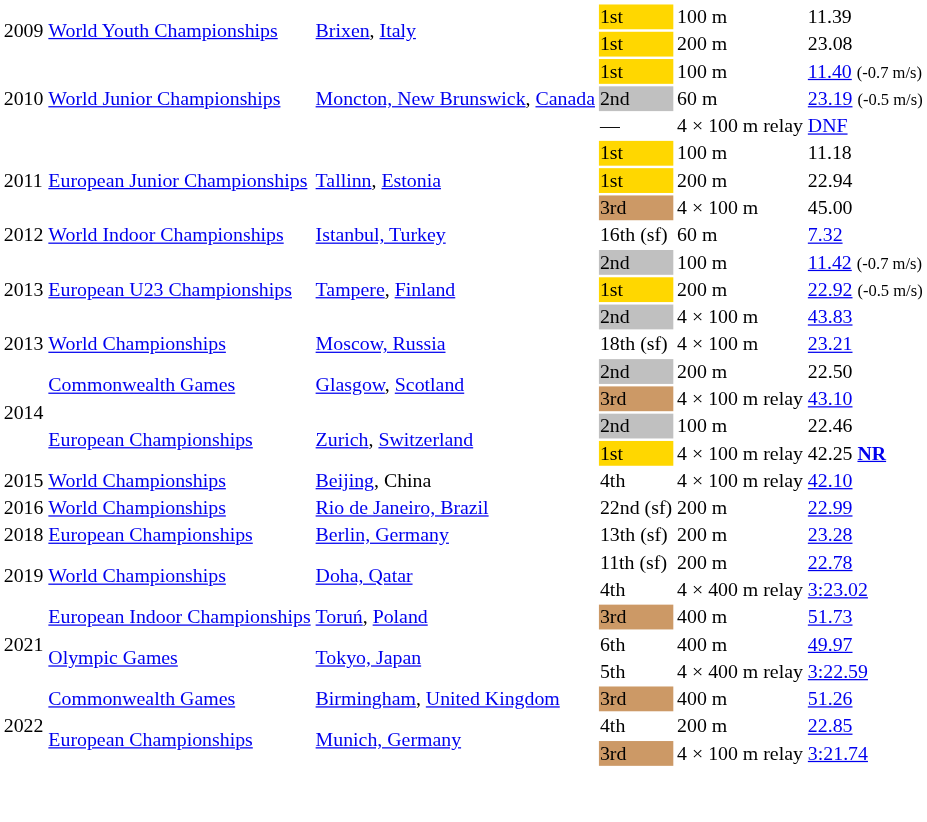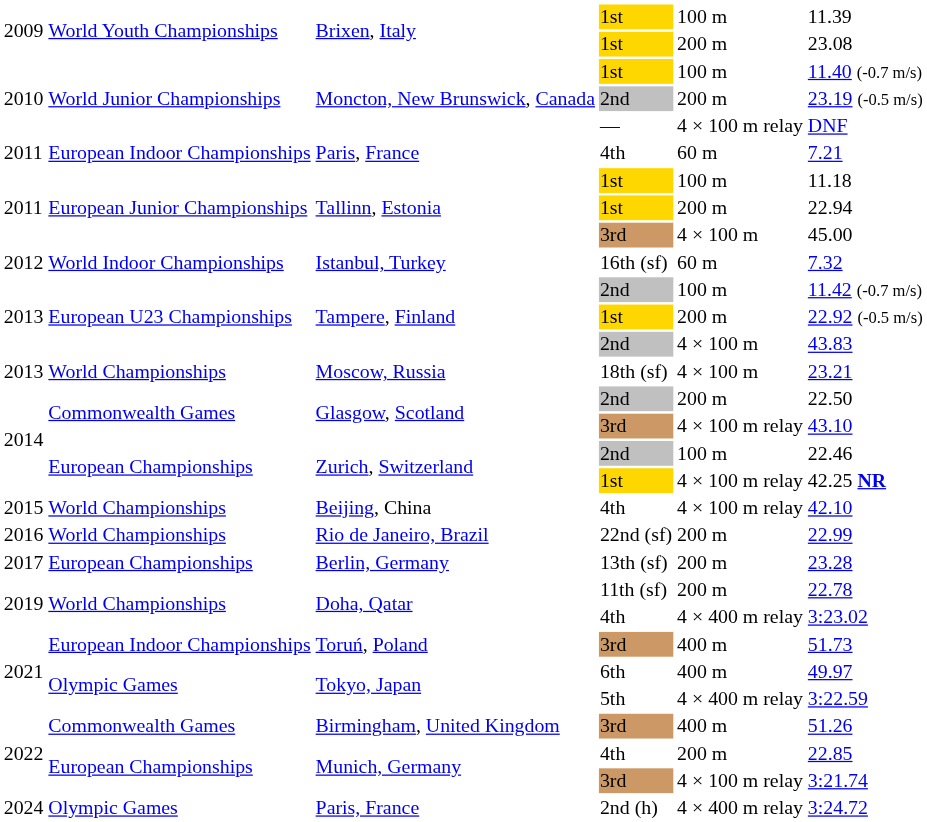 <table>
 <tr>
 <td rowspan=2>2009</td>
 <td rowspan=2><a href='#'>World Youth Championships</a></td>
 <td rowspan=2><a href='#'>Brixen</a>, <a href='#'>Italy</a></td>
 <td bgcolor="gold">1st</td>
 <td>100 m</td>
 <td>11.39</td>
 </tr>
 <tr>
 <td bgcolor="gold">1st</td>
 <td>200 m</td>
 <td>23.08</td>
 </tr>
 <tr>
 <td rowspan=3>2010</td>
 <td rowspan=3><a href='#'>World Junior Championships</a></td>
 <td rowspan=3><a href='#'>Moncton, New Brunswick</a>, <a href='#'>Canada</a></td>
 <td bgcolor=gold>1st</td>
 <td>100 m</td>
 <td><a href='#'>11.40</a> <small>(-0.7 m/s)</small></td>
 </tr>
 <tr>
 <td bgcolor=silver>2nd</td>
-<td>60 m</td>
+<td>200 m</td>
 <td><a href='#'>23.19</a> <small>(-0.5 m/s)</small></td>
 </tr>
 <tr>
 <td>—</td>
 <td>4 × 100 m relay</td>
 <td><a href='#'>DNF</a></td>
+</tr>
+<tr>
+<td>2011</td>
+<td><a href='#'>European Indoor Championships</a></td>
+<td><a href='#'>Paris</a>, <a href='#'>France</a></td>
+<td>4th</td>
+<td>60 m</td>
+<td><a href='#'>7.21</a></td>
 </tr>
 <tr>
 <td rowspan=3>2011</td>
 <td rowspan=3><a href='#'>European Junior Championships</a></td>
 <td rowspan=3><a href='#'>Tallinn</a>, <a href='#'>Estonia</a></td>
 <td bgcolor="gold">1st</td>
 <td>100 m</td>
 <td>11.18</td>
 </tr>
 <tr>
 <td bgcolor="gold">1st</td>
 <td>200 m</td>
 <td>22.94</td>
 </tr>
 <tr>
 <td bgcolor="cc9966">3rd</td>
 <td>4 × 100 m</td>
 <td>45.00</td>
 </tr>
 <tr>
 <td>2012</td>
 <td><a href='#'>World Indoor Championships</a></td>
 <td><a href='#'>Istanbul, Turkey</a></td>
 <td>16th (sf)</td>
 <td>60 m</td>
 <td><a href='#'>7.32</a></td>
 </tr>
 <tr>
 <td rowspan=3>2013</td>
 <td rowspan=3><a href='#'>European U23 Championships</a></td>
 <td rowspan=3><a href='#'>Tampere</a>, <a href='#'>Finland</a></td>
 <td bgcolor="silver">2nd</td>
 <td>100 m</td>
 <td><a href='#'>11.42</a> <small>(-0.7 m/s)</small></td>
 </tr>
 <tr>
 <td bgcolor="gold">1st</td>
 <td>200 m</td>
 <td><a href='#'>22.92</a> <small>(-0.5 m/s)</small></td>
 </tr>
 <tr>
 <td bgcolor="silver">2nd</td>
 <td>4 × 100 m</td>
 <td><a href='#'>43.83</a></td>
 </tr>
 <tr>
 <td>2013</td>
 <td><a href='#'>World Championships</a></td>
 <td><a href='#'>Moscow, Russia</a></td>
 <td>18th (sf)</td>
 <td>4 × 100 m</td>
 <td><a href='#'>23.21</a></td>
 </tr>
 <tr>
 <td rowspan=4>2014</td>
 <td rowspan=2><a href='#'>Commonwealth Games</a></td>
 <td rowspan=2><a href='#'>Glasgow</a>, <a href='#'>Scotland</a></td>
 <td bgcolor="silver">2nd</td>
 <td>200 m</td>
 <td>22.50</td>
 </tr>
 <tr>
 <td bgcolor="#cc9966">3rd</td>
 <td>4 × 100 m relay</td>
 <td><a href='#'>43.10</a></td>
 </tr>
 <tr>
 <td rowspan=2><a href='#'>European Championships</a></td>
 <td rowspan=2><a href='#'>Zurich</a>, <a href='#'>Switzerland</a></td>
 <td bgcolor="silver">2nd</td>
 <td>100 m</td>
 <td>22.46</td>
 </tr>
 <tr>
 <td bgcolor="gold">1st</td>
 <td>4 × 100 m relay</td>
 <td>42.25 <strong><a href='#'>NR</a></strong></td>
 </tr>
 <tr>
 <td>2015</td>
 <td><a href='#'>World Championships</a></td>
 <td><a href='#'>Beijing</a>, China</td>
 <td>4th</td>
 <td>4 × 100 m relay</td>
 <td><a href='#'>42.10</a></td>
 </tr>
 <tr>
 <td>2016</td>
 <td><a href='#'>World Championships</a></td>
 <td><a href='#'>Rio de Janeiro, Brazil</a></td>
 <td>22nd (sf)</td>
 <td>200 m</td>
 <td><a href='#'>22.99</a></td>
 </tr>
 <tr>
-<td>2018</td>
+<td>2017</td>
 <td><a href='#'>European Championships</a></td>
 <td><a href='#'>Berlin, Germany</a></td>
 <td>13th (sf)</td>
 <td>200 m</td>
 <td><a href='#'>23.28</a></td>
 </tr>
 <tr>
 <td rowspan=2>2019</td>
 <td rowspan=2><a href='#'>World Championships</a></td>
 <td rowspan=2><a href='#'>Doha, Qatar</a></td>
 <td>11th (sf)</td>
 <td>200 m</td>
 <td><a href='#'>22.78</a></td>
 </tr>
 <tr>
 <td>4th</td>
 <td>4 × 400 m relay</td>
 <td><a href='#'>3:23.02</a></td>
 </tr>
 <tr>
 <td rowspan=3>2021</td>
 <td><a href='#'>European Indoor Championships</a></td>
 <td><a href='#'>Toruń</a>, <a href='#'>Poland</a></td>
 <td bgcolor="cc9966">3rd</td>
 <td>400 m</td>
 <td><a href='#'>51.73</a></td>
 </tr>
 <tr>
 <td rowspan=2><a href='#'>Olympic Games</a></td>
 <td rowspan=2><a href='#'>Tokyo, Japan</a></td>
 <td>6th</td>
 <td>400 m</td>
 <td><a href='#'>49.97</a></td>
 </tr>
 <tr>
 <td>5th</td>
 <td>4 × 400 m relay</td>
 <td><a href='#'>3:22.59</a></td>
 </tr>
 <tr>
 <td rowspan=3>2022</td>
 <td><a href='#'>Commonwealth Games</a></td>
 <td><a href='#'>Birmingham</a>, <a href='#'>United Kingdom</a></td>
 <td bgcolor="cc9966">3rd</td>
 <td>400 m</td>
 <td><a href='#'>51.26</a></td>
 </tr>
 <tr>
 <td rowspan=2><a href='#'>European Championships</a></td>
 <td rowspan=2><a href='#'>Munich, Germany</a></td>
 <td>4th</td>
 <td>200 m</td>
 <td><a href='#'>22.85</a></td>
 </tr>
 <tr>
 <td bgcolor=cc9966>3rd</td>
 <td>4 × 100 m relay</td>
 <td><a href='#'>3:21.74</a></td>
 </tr>
+<tr>
+<td>2024</td>
+<td><a href='#'>Olympic Games</a></td>
+<td><a href='#'>Paris, France</a></td>
+<td>2nd (h)</td>
+<td>4 × 400 m relay</td>
+<td><a href='#'>3:24.72</a></td>
+</tr>
 </table>
